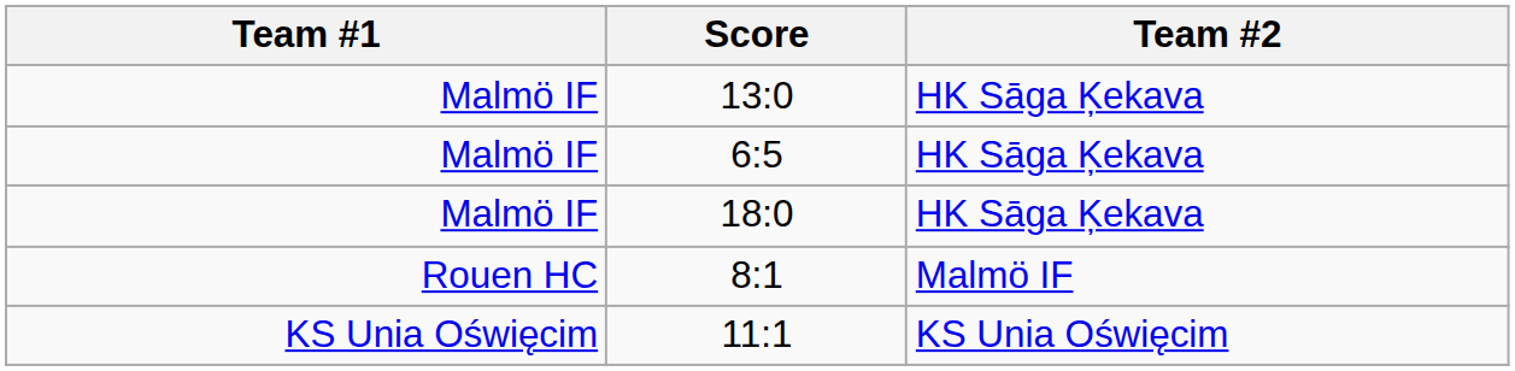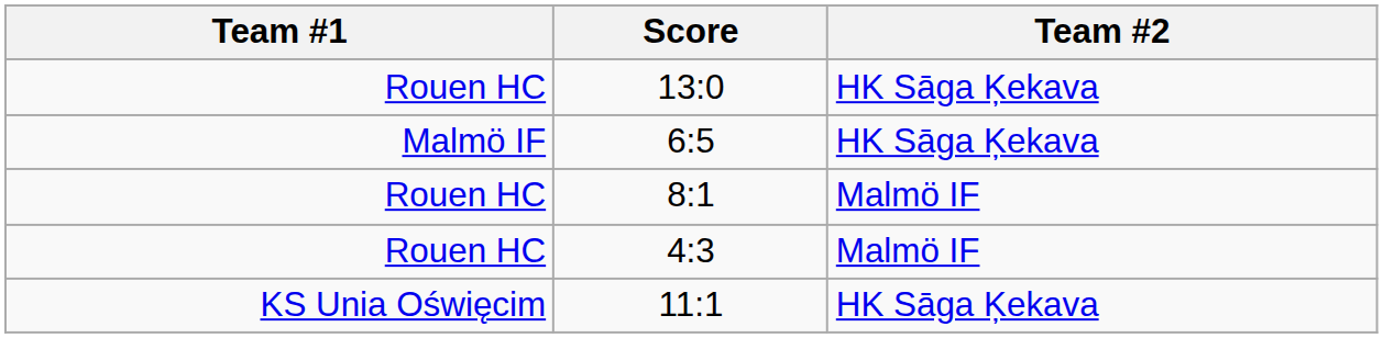 <table class="wikitable" style="text-align: center;">
 <tr>
 <th width=22%>Team #1</th>
 <th width=11%>Score</th>
 <th width=22%>Team #2</th>
 </tr>
 <tr>
-<td style="text-align: right;"><a href='#'>Malmö IF</a> </td>
+<td style="text-align: right;"><a href='#'>Rouen HC</a> </td>
 <td>13:0</td>
 <td style="text-align: left;"> <a href='#'>HK Sāga Ķekava</a></td>
 </tr>
 <tr>
 <td style="text-align: right;"><a href='#'>Malmö IF</a> </td>
 <td>6:5</td>
 <td style="text-align: left;"> <a href='#'>HK Sāga Ķekava</a></td>
 </tr>
 <tr>
-<td style="text-align: right;"><a href='#'>Malmö IF</a> </td>
-<td>18:0</td>
-<td style="text-align: left;"> <a href='#'>HK Sāga Ķekava</a></td>
-</tr>
-<tr>
 <td style="text-align: right;"><a href='#'>Rouen HC</a> </td>
 <td>8:1</td>
 <td style="text-align: left;"> <a href='#'>Malmö IF</a></td>
 </tr>
 <tr>
+<td style="text-align: right;"><a href='#'>Rouen HC</a> </td>
+<td>4:3</td>
+<td style="text-align: left;"> <a href='#'>Malmö IF</a></td>
+</tr>
+<tr>
 <td style="text-align: right;"><a href='#'>KS Unia Oświęcim</a> </td>
 <td>11:1</td>
-<td style="text-align: left;"> <a href='#'>KS Unia Oświęcim</a></td>
+<td style="text-align: left;"> <a href='#'>HK Sāga Ķekava</a></td>
 </tr>
 </table>
